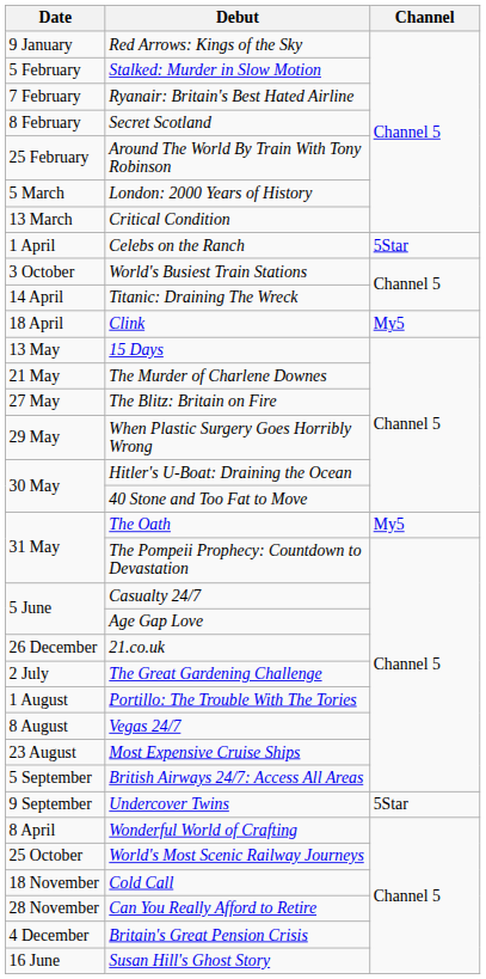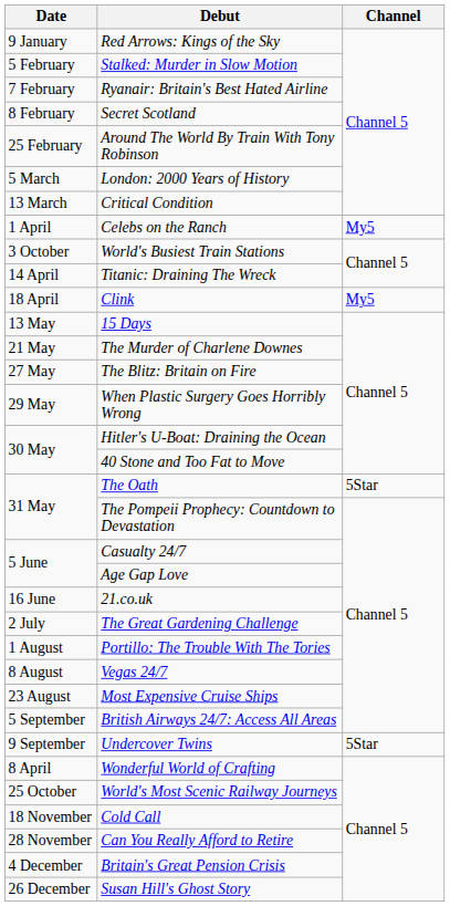 <table class="wikitable">
 <tr>
 <th width=90>Date</th>
 <th width=250>Debut</th>
 <th width=100>Channel</th>
 </tr>
 <tr>
 <td>9 January</td>
 <td><em>Red Arrows: Kings of the Sky</em></td>
 <td rowspan="7"><a href='#'>Channel 5</a></td>
 </tr>
 <tr>
 <td>5 February</td>
 <td><em><a href='#'>Stalked: Murder in Slow Motion</a></em></td>
 </tr>
 <tr>
 <td>7 February</td>
 <td><em>Ryanair: Britain's Best Hated Airline</em></td>
 </tr>
 <tr>
 <td>8 February</td>
 <td><em>Secret Scotland</em></td>
 </tr>
 <tr>
 <td>25 February</td>
 <td><em>Around The World By Train With Tony Robinson</em></td>
 </tr>
 <tr>
 <td>5 March</td>
 <td><em>London: 2000 Years of History</em></td>
 </tr>
 <tr>
 <td>13 March</td>
 <td><em>Critical Condition</em></td>
 </tr>
 <tr>
 <td>1 April</td>
 <td><em>Celebs on the Ranch</em></td>
-<td><a href='#'>5Star</a></td>
+<td><a href='#'>My5</a></td>
 </tr>
 <tr>
 <td>3 October</td>
 <td><em>World's Busiest Train Stations</em></td>
 <td rowspan="2">Channel 5</td>
 </tr>
 <tr>
 <td>14 April</td>
 <td><em>Titanic: Draining The Wreck</em></td>
 </tr>
 <tr>
 <td>18 April</td>
 <td><em><a href='#'>Clink</a></em></td>
 <td><a href='#'>My5</a></td>
 </tr>
 <tr>
 <td>13 May</td>
 <td><em><a href='#'>15 Days</a></em></td>
 <td rowspan="6">Channel 5</td>
 </tr>
 <tr>
 <td>21 May</td>
 <td><em>The Murder of Charlene Downes</em></td>
 </tr>
 <tr>
 <td>27 May</td>
 <td><em>The Blitz: Britain on Fire</em></td>
 </tr>
 <tr>
 <td>29 May</td>
 <td><em>When Plastic Surgery Goes Horribly Wrong</em></td>
 </tr>
 <tr>
 <td rowspan="2">30 May</td>
 <td><em>Hitler's U-Boat: Draining the Ocean</em></td>
 </tr>
 <tr>
 <td><em>40 Stone and Too Fat to Move</em></td>
 </tr>
 <tr>
 <td rowspan="2">31 May</td>
 <td><em><a href='#'>The Oath</a></em></td>
-<td><a href='#'>My5</a></td>
+<td>5Star</td>
 </tr>
 <tr>
 <td><em>The Pompeii Prophecy: Countdown to Devastation</em></td>
 <td rowspan="9">Channel 5</td>
 </tr>
 <tr>
 <td rowspan="2">5 June</td>
 <td><em>Casualty 24/7</em></td>
 </tr>
 <tr>
 <td><em>Age Gap Love</em></td>
 </tr>
 <tr>
-<td>26 December</td>
+<td>16 June</td>
 <td><em>21.co.uk</em></td>
 </tr>
 <tr>
 <td>2 July</td>
 <td><em><a href='#'>The Great Gardening Challenge</a></em></td>
 </tr>
 <tr>
 <td>1 August</td>
 <td><em><a href='#'>Portillo: The Trouble With The Tories</a></em></td>
 </tr>
 <tr>
 <td>8 August</td>
 <td><em><a href='#'>Vegas 24/7</a></em></td>
 </tr>
 <tr>
 <td>23 August</td>
 <td><em><a href='#'>Most Expensive Cruise Ships</a></em></td>
 </tr>
 <tr>
 <td>5 September</td>
 <td><em><a href='#'>British Airways 24/7: Access All Areas</a></em></td>
 </tr>
 <tr>
 <td>9 September</td>
 <td><em><a href='#'>Undercover Twins</a></em></td>
 <td>5Star</td>
 </tr>
 <tr>
 <td>8 April</td>
 <td><em><a href='#'>Wonderful World of Crafting</a></em></td>
 <td rowspan="6">Channel 5</td>
 </tr>
 <tr>
 <td>25 October</td>
 <td><em><a href='#'>World's Most Scenic Railway Journeys</a></em></td>
 </tr>
 <tr>
 <td>18 November</td>
 <td><em><a href='#'>Cold Call</a></em></td>
 </tr>
 <tr>
 <td>28 November</td>
 <td><em><a href='#'>Can You Really Afford to Retire</a></em></td>
 </tr>
 <tr>
 <td>4 December</td>
 <td><em><a href='#'>Britain's Great Pension Crisis</a></em></td>
 </tr>
 <tr>
-<td>16 June</td>
+<td>26 December</td>
 <td><em><a href='#'>Susan Hill's Ghost Story</a></em></td>
 </tr>
 </table>
